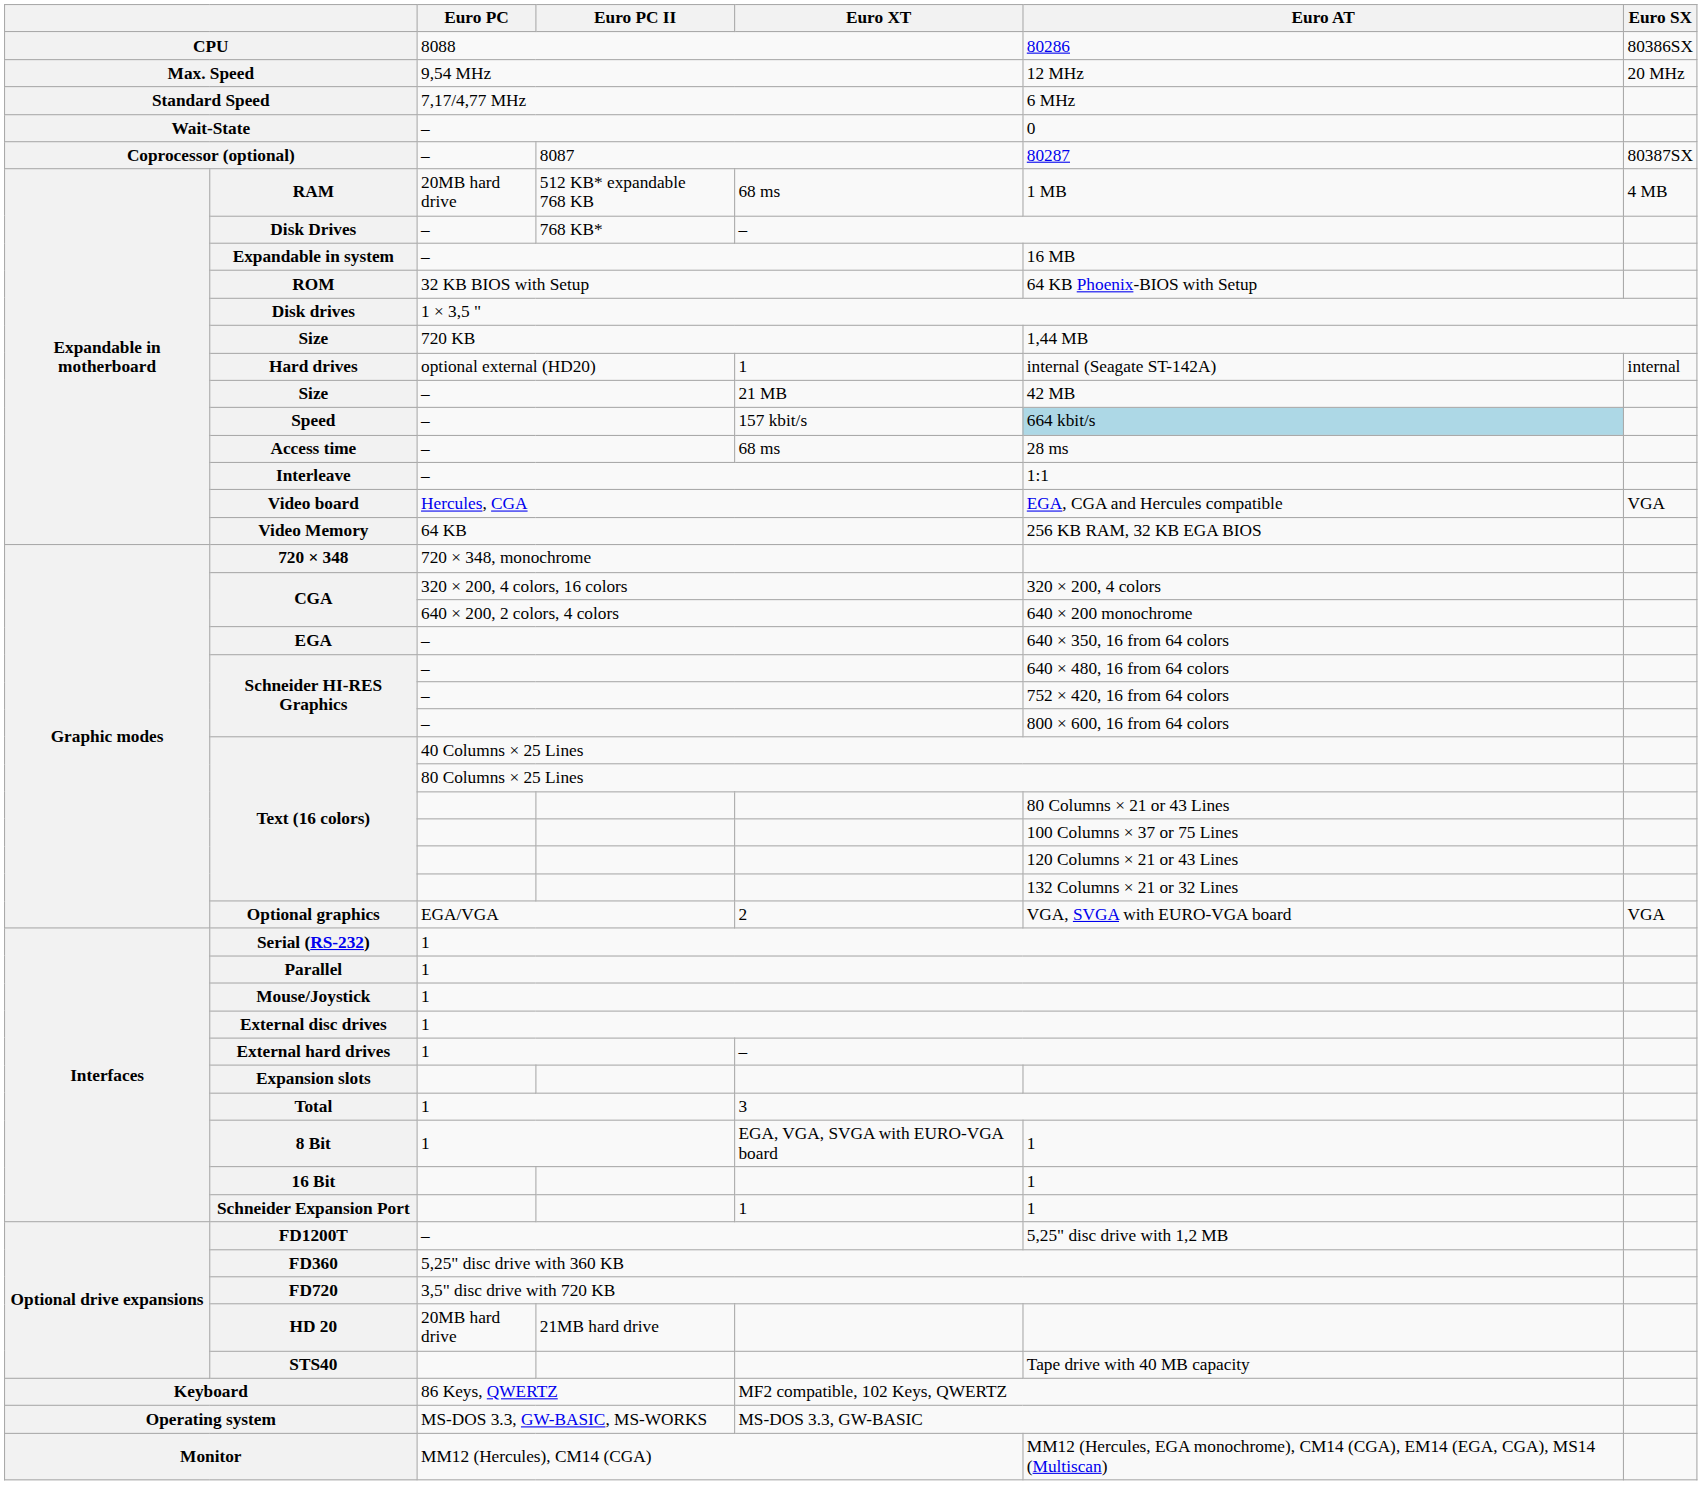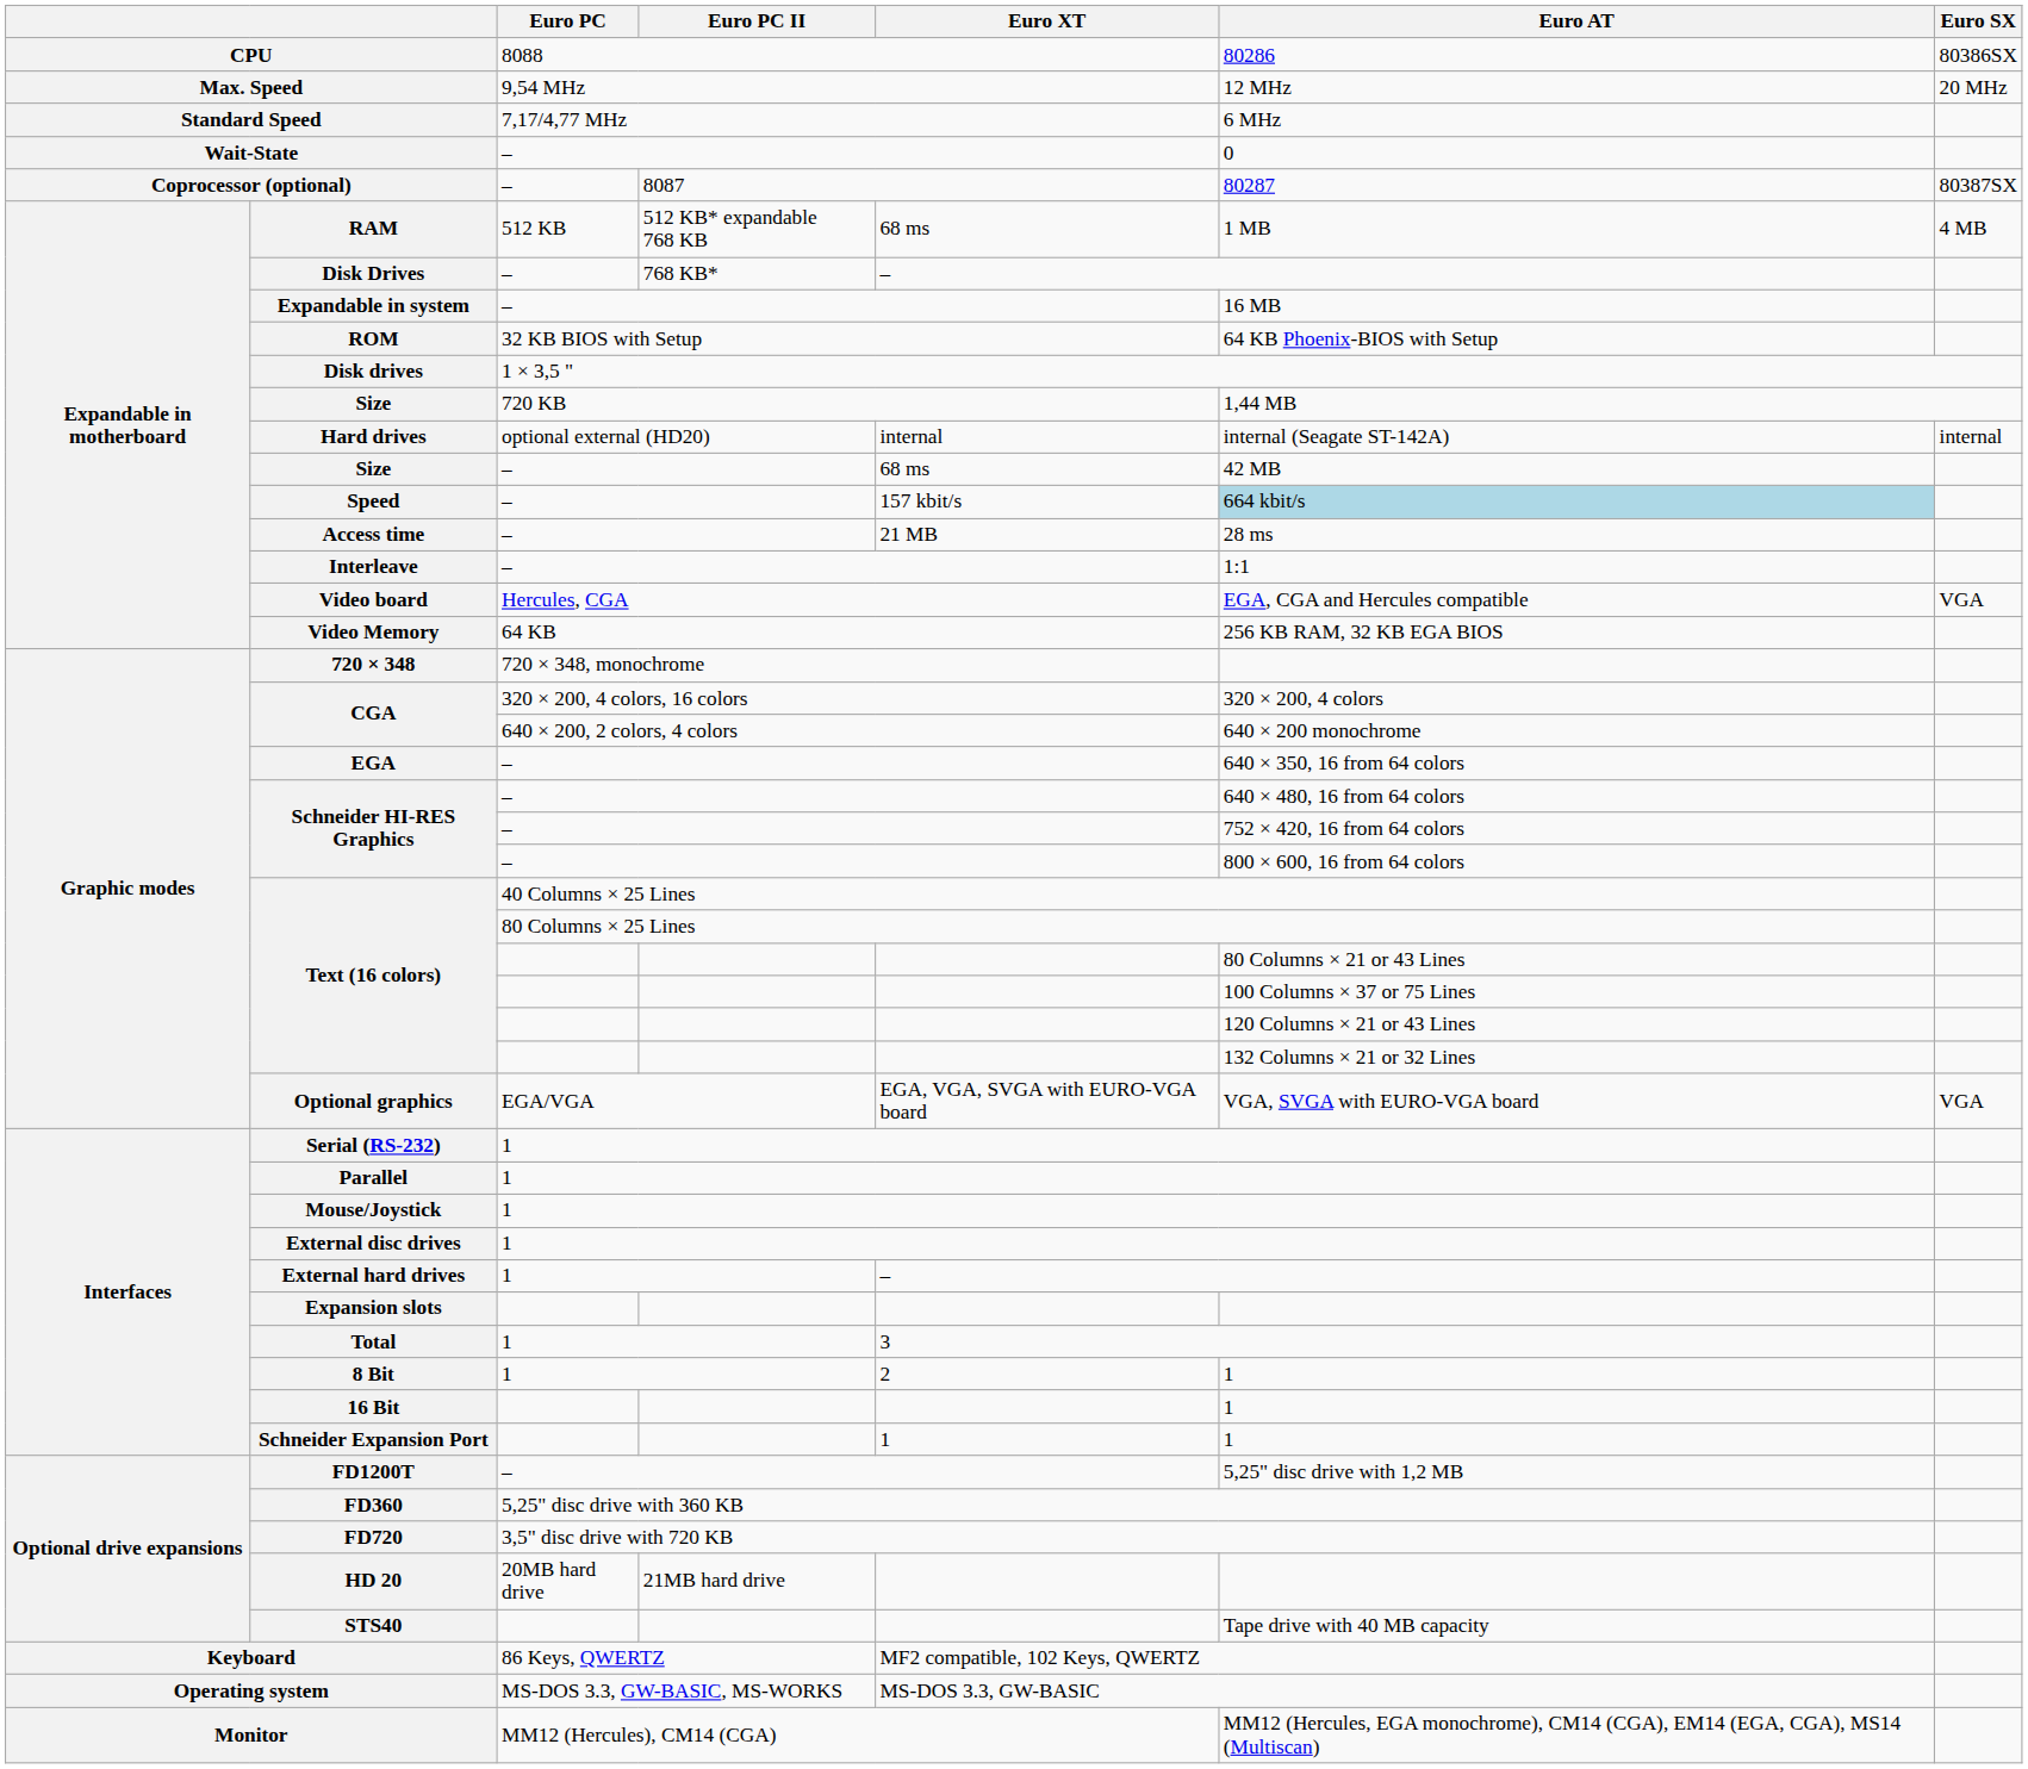 <table class="wikitable centered">
 <tr class="gray">
 <th colspan="2"></th>
 <th>Euro PC</th>
 <th>Euro PC II</th>
 <th>Euro XT</th>
 <th>Euro AT</th>
 <th>Euro SX</th>
 </tr>
 <tr class="gray">
 <th colspan="2">CPU</th>
 <td colspan="3">8088</td>
 <td><a href='#'>80286</a></td>
 <td>80386SX</td>
 </tr>
 <tr>
 <th colspan="2">Max. Speed</th>
 <td colspan="3">9,54 MHz</td>
 <td>12 MHz</td>
 <td>20 MHz</td>
 </tr>
 <tr>
 <th colspan="2">Standard Speed</th>
 <td colspan="3">7,17/4,77 MHz</td>
 <td>6 MHz</td>
 <td></td>
 </tr>
 <tr>
 <th colspan="2">Wait-State</th>
 <td colspan="3">–</td>
 <td>0</td>
 <td></td>
 </tr>
 <tr>
 <th colspan="2">Coprocessor (optional)</th>
 <td>–</td>
 <td colspan="2">8087</td>
 <td><a href='#'>80287</a></td>
 <td>80387SX</td>
 </tr>
 <tr>
 <th rowspan="13">Expandable in motherboard</th>
 <th>RAM</th>
-<td>20MB hard drive</td>
+<td>512 KB</td>
 <td>512 KB* expandable 768 KB</td>
 <td>68 ms</td>
 <td>1 MB</td>
 <td>4 MB</td>
 </tr>
 <tr>
 <th>Disk Drives</th>
 <td>–</td>
 <td>768 KB*</td>
 <td colspan="2">–</td>
 <td></td>
 </tr>
 <tr>
 <th>Expandable in system</th>
 <td colspan="3">–</td>
 <td>16 MB</td>
 <td></td>
 </tr>
 <tr>
 <th>ROM</th>
 <td colspan="3">32 KB BIOS with Setup</td>
 <td>64 KB <a href='#'>Phoenix</a>-BIOS with Setup</td>
 <td></td>
 </tr>
 <tr class="gray">
 <th>Disk drives</th>
 <td colspan="5">1 × 3,5 "</td>
 </tr>
 <tr>
 <th>Size</th>
 <td colspan="3">720 KB</td>
 <td colspan="2">1,44 MB</td>
 </tr>
 <tr class="gray">
 <th>Hard drives</th>
 <td colspan="2">optional external (HD20)</td>
-<td>1</td>
+<td>internal</td>
 <td>internal (Seagate ST-142A)</td>
 <td>internal</td>
 </tr>
 <tr>
 <th>Size</th>
 <td colspan="2">–</td>
-<td>21 MB</td>
+<td>68 ms</td>
 <td>42 MB</td>
 <td></td>
 </tr>
 <tr>
 <th>Speed</th>
 <td colspan="2">–</td>
 <td>157 kbit/s</td>
 <td style="background: lightblue;">664 kbit/s</td>
 <td></td>
 </tr>
 <tr>
 <th>Access time</th>
 <td colspan="2">–</td>
-<td>68 ms</td>
+<td>21 MB</td>
 <td>28 ms</td>
 <td></td>
 </tr>
 <tr>
 <th>Interleave</th>
 <td colspan="3">–</td>
 <td>1:1</td>
 <td></td>
 </tr>
 <tr class="gray">
 <th>Video board</th>
 <td colspan="3"><a href='#'>Hercules</a>, <a href='#'>CGA</a></td>
 <td><a href='#'>EGA</a>, CGA and Hercules compatible</td>
 <td>VGA</td>
 </tr>
 <tr>
 <th>Video Memory</th>
 <td colspan="3">64 KB</td>
 <td>256 KB RAM, 32 KB EGA BIOS</td>
 <td></td>
 </tr>
 <tr Hercules>
 <th rowspan="14">Graphic modes</th>
 <th>720 × 348</th>
 <td colspan="3">720 × 348, monochrome</td>
 <td></td>
 </tr>
 <tr>
 <th rowspan="2">CGA</th>
 <td colspan="3">320 × 200, 4 colors, 16 colors</td>
 <td>320 × 200, 4 colors</td>
 <td></td>
 </tr>
 <tr>
 <td colspan="3">640 × 200, 2 colors, 4 colors</td>
 <td>640 × 200 monochrome</td>
 <td></td>
 </tr>
 <tr>
 <th>EGA</th>
 <td colspan="3">–</td>
 <td>640 × 350, 16 from 64 colors</td>
 <td></td>
 </tr>
 <tr>
 <th rowspan="3">Schneider HI-RES Graphics</th>
 <td colspan="3">–</td>
 <td>640 × 480, 16 from 64 colors</td>
 <td></td>
 </tr>
 <tr>
 <td colspan="3">–</td>
 <td>752 × 420, 16 from 64 colors</td>
 <td></td>
 </tr>
 <tr>
 <td colspan="3">–</td>
 <td>800 × 600, 16 from 64 colors</td>
 <td></td>
 </tr>
 <tr>
 <th rowspan="6">Text (16 colors)</th>
 <td colspan="4">40 Columns × 25 Lines</td>
 <td></td>
 </tr>
 <tr>
 <td colspan="4">80 Columns × 25 Lines</td>
 <td></td>
 </tr>
 <tr>
 <td></td>
 <td></td>
 <td></td>
 <td>80 Columns × 21 or 43 Lines</td>
 <td></td>
 </tr>
 <tr>
 <td></td>
 <td></td>
 <td></td>
 <td>100 Columns × 37 or 75 Lines</td>
 <td></td>
 </tr>
 <tr>
 <td></td>
 <td></td>
 <td></td>
 <td>120 Columns × 21 or 43 Lines</td>
 <td></td>
 </tr>
 <tr>
 <td></td>
 <td></td>
 <td></td>
 <td>132 Columns × 21 or 32 Lines</td>
 <td></td>
 </tr>
 <tr>
 <th>Optional graphics</th>
 <td colspan="2">EGA/VGA</td>
-<td>2</td>
+<td>EGA, VGA, SVGA with EURO-VGA board</td>
 <td>VGA, <a href='#'>SVGA</a> with EURO-VGA board</td>
 <td>VGA</td>
 </tr>
 <tr>
 <th rowspan="10">Interfaces</th>
 <th>Serial (<a href='#'>RS-232</a>)</th>
 <td colspan="4">1</td>
 <td></td>
 </tr>
 <tr>
 <th>Parallel</th>
 <td colspan="4">1</td>
 <td></td>
 </tr>
 <tr>
 <th>Mouse/Joystick</th>
 <td colspan="4">1</td>
 <td></td>
 </tr>
 <tr>
 <th>External disc drives</th>
 <td colspan="4">1</td>
 <td></td>
 </tr>
 <tr>
 <th>External hard drives</th>
 <td colspan="2">1</td>
 <td colspan="2">–</td>
 <td></td>
 </tr>
 <tr class="gray">
 <th>Expansion slots</th>
 <td></td>
 <td></td>
 <td></td>
 <td></td>
 <td></td>
 </tr>
 <tr>
 <th>Total</th>
 <td colspan="2">1</td>
 <td colspan="2">3</td>
 <td></td>
 </tr>
 <tr>
 <th>8 Bit</th>
 <td colspan="2">1</td>
-<td>EGA, VGA, SVGA with EURO-VGA board</td>
+<td>2</td>
 <td>1</td>
 <td></td>
 </tr>
 <tr>
 <th>16 Bit</th>
 <td></td>
 <td></td>
 <td></td>
 <td>1</td>
 <td></td>
 </tr>
 <tr>
 <th>Schneider Expansion Port</th>
 <td></td>
 <td></td>
 <td>1</td>
 <td>1</td>
 <td></td>
 </tr>
 <tr>
 <th rowspan="5">Optional drive expansions</th>
 <th>FD1200T</th>
 <td colspan="3">–</td>
 <td>5,25" disc drive with 1,2 MB</td>
 <td></td>
 </tr>
 <tr>
 <th>FD360</th>
 <td colspan="4">5,25" disc drive with 360 KB</td>
 <td></td>
 </tr>
 <tr>
 <th>FD720</th>
 <td colspan="4">3,5" disc drive with 720 KB</td>
 <td></td>
 </tr>
 <tr>
 <th>HD 20</th>
 <td>20MB hard drive</td>
 <td>21MB hard drive</td>
 <td></td>
 <td></td>
 <td></td>
 </tr>
 <tr>
 <th>STS40</th>
 <td></td>
 <td></td>
 <td></td>
 <td>Tape drive with 40 MB capacity</td>
 <td></td>
 </tr>
 <tr class="gray">
 <th colspan="2">Keyboard</th>
 <td colspan="2">86 Keys, <a href='#'>QWERTZ</a></td>
 <td colspan="2">MF2 compatible, 102 Keys, QWERTZ</td>
 <td></td>
 </tr>
 <tr class="gray">
 <th colspan="2">Operating system</th>
 <td colspan="2">MS-DOS 3.3, <a href='#'>GW-BASIC</a>, MS-WORKS</td>
 <td colspan="2">MS-DOS 3.3, GW-BASIC</td>
 <td></td>
 </tr>
 <tr class="gray">
 <th colspan="2">Monitor</th>
 <td colspan="3">MM12 (Hercules), CM14 (CGA)</td>
 <td>MM12 (Hercules, EGA monochrome), CM14 (CGA), EM14 (EGA, CGA), MS14 (<a href='#'>Multiscan</a>)</td>
 <td></td>
 </tr>
 </table>
